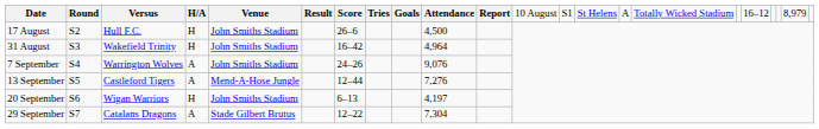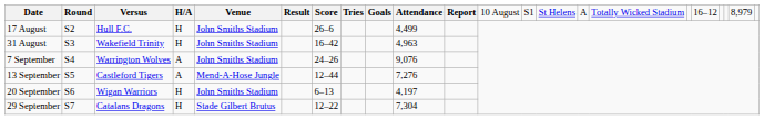 <table class="wikitable defaultleft col2center col4center col7center col10right" style="font-size:90%;">
 <tr>
 <th>Date</th>
 <th>Round</th>
 <th>Versus</th>
 <th>H/A</th>
 <th>Venue</th>
 <th>Result</th>
 <th>Score</th>
 <th>Tries</th>
 <th>Goals</th>
 <th>Attendance</th>
 <th>Report</th>
 <td>10 August</td>
 <td>S1</td>
 <td> <a href='#'>St Helens</a></td>
 <td>A</td>
 <td><a href='#'>Totally Wicked Stadium</a></td>
 <td></td>
 <td>16–12</td>
 <td></td>
 <td></td>
 <td>8,979</td>
 <td></td>
 </tr>
 <tr>
 <td>17 August</td>
 <td>S2</td>
 <td> <a href='#'>Hull F.C.</a></td>
 <td>H</td>
 <td><a href='#'>John Smiths Stadium</a></td>
 <td></td>
 <td>26–6</td>
 <td></td>
 <td></td>
-<td>4,500</td>
+<td>4,499</td>
 <td></td>
 </tr>
 <tr>
 <td>31 August</td>
 <td>S3</td>
 <td> <a href='#'>Wakefield Trinity</a></td>
 <td>H</td>
 <td><a href='#'>John Smiths Stadium</a></td>
 <td></td>
 <td>16–42</td>
 <td></td>
 <td></td>
-<td>4,964</td>
+<td>4,963</td>
 <td></td>
 </tr>
 <tr>
 <td>7 September</td>
 <td>S4</td>
 <td> <a href='#'>Warrington Wolves</a></td>
 <td>A</td>
 <td><a href='#'>John Smiths Stadium</a></td>
 <td></td>
 <td>24–26</td>
 <td></td>
 <td></td>
 <td>9,076</td>
 <td></td>
 </tr>
 <tr>
 <td>13 September</td>
 <td>S5</td>
 <td> <a href='#'>Castleford Tigers</a></td>
 <td>A</td>
 <td><a href='#'>Mend-A-Hose Jungle</a></td>
 <td></td>
 <td>12–44</td>
 <td></td>
 <td></td>
 <td>7,276</td>
 <td></td>
 </tr>
 <tr>
 <td>20 September</td>
 <td>S6</td>
 <td> <a href='#'>Wigan Warriors</a></td>
 <td>H</td>
 <td><a href='#'>John Smiths Stadium</a></td>
 <td></td>
 <td>6–13</td>
 <td></td>
 <td></td>
 <td>4,197</td>
 <td></td>
 </tr>
 <tr>
 <td>29 September</td>
 <td>S7</td>
 <td> <a href='#'>Catalans Dragons</a></td>
-<td>A</td>
+<td>H</td>
 <td><a href='#'>Stade Gilbert Brutus</a></td>
 <td></td>
 <td>12–22</td>
 <td></td>
 <td></td>
 <td>7,304</td>
 <td></td>
 </tr>
 </table>
